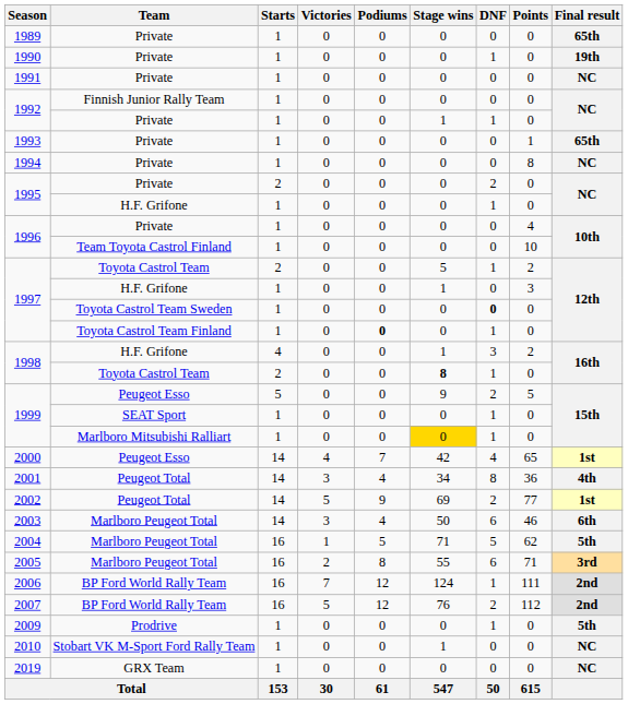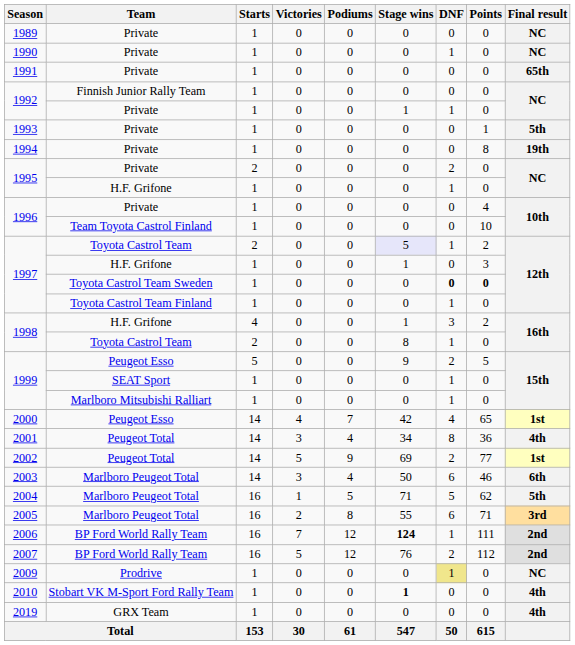 <table class="wikitable" style="text-align:center;">
 <tr>
 <th>Season</th>
 <th>Team</th>
 <th>Starts</th>
 <th>Victories</th>
 <th>Podiums</th>
 <th>Stage wins</th>
 <th>DNF</th>
 <th>Points</th>
 <th>Final result</th>
 </tr>
 <tr>
 <td><a href='#'>1989</a></td>
 <td>Private</td>
 <td>1</td>
 <td>0</td>
 <td>0</td>
 <td>0</td>
 <td>0</td>
 <td>0</td>
-<th>65th</th>
+<th>NC</th>
 </tr>
 <tr>
 <td><a href='#'>1990</a></td>
 <td>Private</td>
 <td>1</td>
 <td>0</td>
 <td>0</td>
 <td>0</td>
 <td>1</td>
 <td>0</td>
-<th>19th</th>
+<th>NC</th>
 </tr>
 <tr>
 <td><a href='#'>1991</a></td>
 <td>Private</td>
 <td>1</td>
 <td>0</td>
 <td>0</td>
 <td>0</td>
 <td>0</td>
 <td>0</td>
-<th>NC</th>
+<th>65th</th>
 </tr>
 <tr>
 <td rowspan=2><a href='#'>1992</a></td>
 <td>Finnish Junior Rally Team</td>
 <td>1</td>
 <td>0</td>
 <td>0</td>
 <td>0</td>
 <td>0</td>
 <td>0</td>
 <th rowspan=2>NC</th>
 </tr>
 <tr>
 <td>Private</td>
 <td>1</td>
 <td>0</td>
 <td>0</td>
 <td>1</td>
 <td>1</td>
 <td>0</td>
 </tr>
 <tr>
 <td><a href='#'>1993</a></td>
 <td>Private</td>
 <td>1</td>
 <td>0</td>
 <td>0</td>
 <td>0</td>
 <td>0</td>
 <td>1</td>
-<th>65th</th>
+<th>5th</th>
 </tr>
 <tr>
 <td><a href='#'>1994</a></td>
 <td>Private</td>
 <td>1</td>
 <td>0</td>
 <td>0</td>
 <td>0</td>
 <td>0</td>
 <td>8</td>
-<th>NC</th>
+<th>19th</th>
 </tr>
 <tr>
 <td rowspan=2><a href='#'>1995</a></td>
 <td>Private</td>
 <td>2</td>
 <td>0</td>
 <td>0</td>
 <td>0</td>
 <td>2</td>
 <td>0</td>
 <th rowspan=2>NC</th>
 </tr>
 <tr>
 <td>H.F. Grifone</td>
 <td>1</td>
 <td>0</td>
 <td>0</td>
 <td>0</td>
 <td>1</td>
 <td>0</td>
 </tr>
 <tr>
 <td rowspan=2><a href='#'>1996</a></td>
 <td>Private</td>
 <td>1</td>
 <td>0</td>
 <td>0</td>
 <td>0</td>
 <td>0</td>
 <td>4</td>
 <th rowspan=2>10th</th>
 </tr>
 <tr>
 <td><a href='#'>Team Toyota Castrol Finland</a></td>
 <td>1</td>
 <td>0</td>
 <td>0</td>
 <td>0</td>
 <td>0</td>
 <td>10</td>
 </tr>
 <tr>
 <td rowspan=4><a href='#'>1997</a></td>
 <td><a href='#'>Toyota Castrol Team</a></td>
 <td>2</td>
 <td>0</td>
 <td>0</td>
-<td>5</td>
+<td style="background: lavender;">5</td>
 <td>1</td>
 <td>2</td>
 <th rowspan=4>12th</th>
 </tr>
 <tr>
 <td>H.F. Grifone</td>
 <td>1</td>
 <td>0</td>
 <td>0</td>
 <td>1</td>
 <td>0</td>
 <td>3</td>
 </tr>
 <tr>
 <td><a href='#'>Toyota Castrol Team Sweden</a></td>
 <td>1</td>
 <td>0</td>
 <td>0</td>
 <td>0</td>
 <td><strong>0</strong></td>
-<td>0</td>
+<td><strong>0</strong></td>
 </tr>
 <tr>
 <td><a href='#'>Toyota Castrol Team Finland</a></td>
 <td>1</td>
 <td>0</td>
-<td><strong>0</strong></td>
+<td>0</td>
 <td>0</td>
 <td>1</td>
 <td>0</td>
 </tr>
 <tr>
 <td rowspan=2><a href='#'>1998</a></td>
 <td>H.F. Grifone</td>
 <td>4</td>
 <td>0</td>
 <td>0</td>
 <td>1</td>
 <td>3</td>
 <td>2</td>
 <th rowspan=2>16th</th>
 </tr>
 <tr>
 <td><a href='#'>Toyota Castrol Team</a></td>
 <td>2</td>
 <td>0</td>
 <td>0</td>
-<td><strong>8</strong></td>
+<td>8</td>
 <td>1</td>
 <td>0</td>
 </tr>
 <tr>
 <td rowspan=3><a href='#'>1999</a></td>
 <td><a href='#'>Peugeot Esso</a></td>
 <td>5</td>
 <td>0</td>
 <td>0</td>
 <td>9</td>
 <td>2</td>
 <td>5</td>
 <th rowspan=3>15th</th>
 </tr>
 <tr>
 <td><a href='#'>SEAT Sport</a></td>
 <td>1</td>
 <td>0</td>
 <td>0</td>
 <td>0</td>
 <td>1</td>
 <td>0</td>
 </tr>
 <tr>
 <td><a href='#'>Marlboro Mitsubishi Ralliart</a></td>
 <td>1</td>
 <td>0</td>
 <td>0</td>
-<td style="background: gold;">0</td>
+<td>0</td>
 <td>1</td>
 <td>0</td>
 </tr>
 <tr>
 <td><a href='#'>2000</a></td>
 <td><a href='#'>Peugeot Esso</a></td>
 <td>14</td>
 <td>4</td>
 <td>7</td>
 <td>42</td>
 <td>4</td>
 <td>65</td>
 <th style="background:#FFFFBF;">1st</th>
 </tr>
 <tr>
 <td><a href='#'>2001</a></td>
 <td><a href='#'>Peugeot Total</a></td>
 <td>14</td>
 <td>3</td>
 <td>4</td>
 <td>34</td>
 <td>8</td>
 <td>36</td>
 <th>4th</th>
 </tr>
 <tr>
 <td><a href='#'>2002</a></td>
 <td><a href='#'>Peugeot Total</a></td>
 <td>14</td>
 <td>5</td>
 <td>9</td>
 <td>69</td>
 <td>2</td>
 <td>77</td>
 <th style="background:#FFFFBF;">1st</th>
 </tr>
 <tr>
 <td><a href='#'>2003</a></td>
 <td><a href='#'>Marlboro Peugeot Total</a></td>
 <td>14</td>
 <td>3</td>
 <td>4</td>
 <td>50</td>
 <td>6</td>
 <td>46</td>
 <th>6th</th>
 </tr>
 <tr>
 <td><a href='#'>2004</a></td>
 <td><a href='#'>Marlboro Peugeot Total</a></td>
 <td>16</td>
 <td>1</td>
 <td>5</td>
 <td>71</td>
 <td>5</td>
 <td>62</td>
 <th>5th</th>
 </tr>
 <tr>
 <td><a href='#'>2005</a></td>
 <td><a href='#'>Marlboro Peugeot Total</a></td>
 <td>16</td>
 <td>2</td>
 <td>8</td>
 <td>55</td>
 <td>6</td>
 <td>71</td>
 <th style="background:#FFDF9F;">3rd</th>
 </tr>
 <tr>
 <td><a href='#'>2006</a></td>
 <td><a href='#'>BP Ford World Rally Team</a></td>
 <td>16</td>
 <td>7</td>
 <td>12</td>
-<td>124</td>
+<td><strong>124</strong></td>
 <td>1</td>
 <td>111</td>
 <th style="background:#DFDFDF;">2nd</th>
 </tr>
 <tr>
 <td><a href='#'>2007</a></td>
 <td><a href='#'>BP Ford World Rally Team</a></td>
 <td>16</td>
 <td>5</td>
 <td>12</td>
 <td>76</td>
 <td>2</td>
 <td>112</td>
 <th style="background:#DFDFDF;">2nd</th>
 </tr>
 <tr>
 <td><a href='#'>2009</a></td>
 <td><a href='#'>Prodrive</a></td>
 <td>1</td>
 <td>0</td>
 <td>0</td>
 <td>0</td>
-<td>1</td>
+<td style="background: khaki;">1</td>
 <td>0</td>
-<th>5th</th>
+<th>NC</th>
 </tr>
 <tr>
 <td><a href='#'>2010</a></td>
 <td><a href='#'>Stobart VK M-Sport Ford Rally Team</a></td>
 <td>1</td>
 <td>0</td>
 <td>0</td>
-<td>1</td>
+<td><strong>1</strong></td>
 <td>0</td>
 <td>0</td>
-<th>NC</th>
+<th>4th</th>
 </tr>
 <tr>
 <td><a href='#'>2019</a></td>
 <td>GRX Team</td>
 <td>1</td>
 <td>0</td>
 <td>0</td>
 <td>0</td>
 <td>0</td>
 <td>0</td>
-<th>NC</th>
+<th>4th</th>
 </tr>
 <tr>
 <th colspan=2>Total</th>
 <th>153</th>
 <th>30</th>
 <th>61</th>
 <th>547</th>
 <th>50</th>
 <th>615</th>
 <th></th>
 </tr>
 </table>
